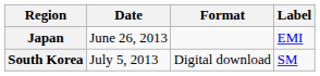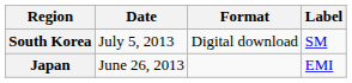 <table class="wikitable plainrowheaders">
 <tr>
 <th scope="col">Region</th>
 <th scope="col">Date</th>
 <th scope="col">Format</th>
 <th scope="col">Label</th>
 </tr>
 <tr>
+<th scope="row">South Korea</th>
+<td>July 5, 2013</td>
+<td>Digital download</td>
+<td><a href='#'>SM</a></td>
+</tr>
+<tr>
 <th scope="row">Japan</th>
 <td>June 26, 2013</td>
 <td></td>
 <td><a href='#'>EMI</a></td>
 </tr>
-<tr>
-<th scope="row">South Korea</th>
-<td>July 5, 2013</td>
-<td>Digital download</td>
-<td><a href='#'>SM</a></td>
-</tr>
 </table>
